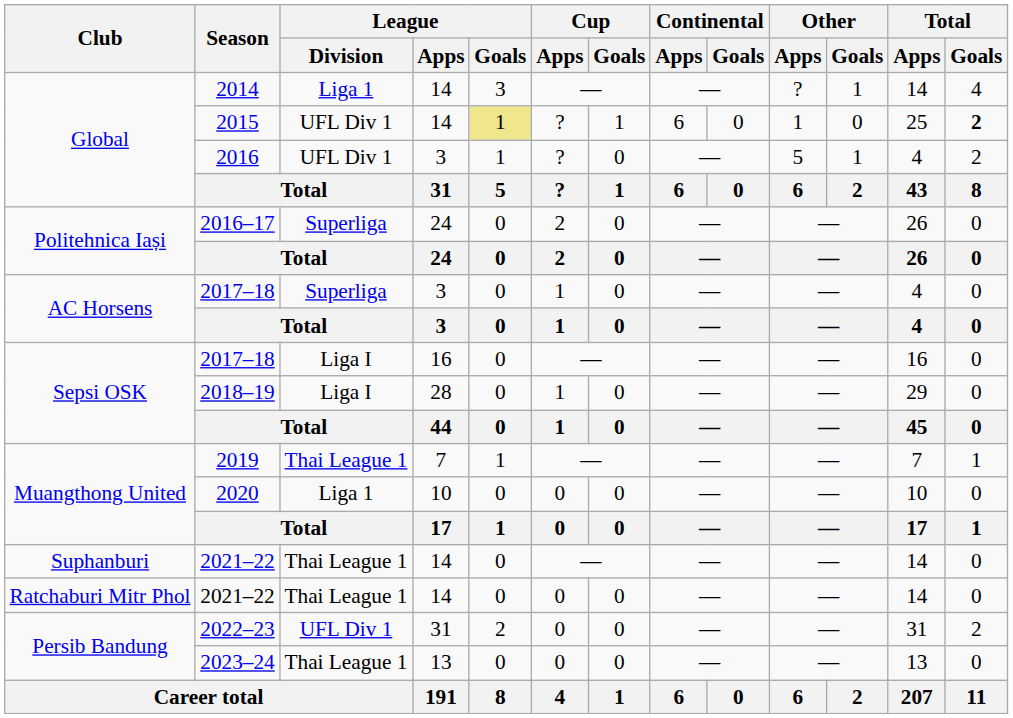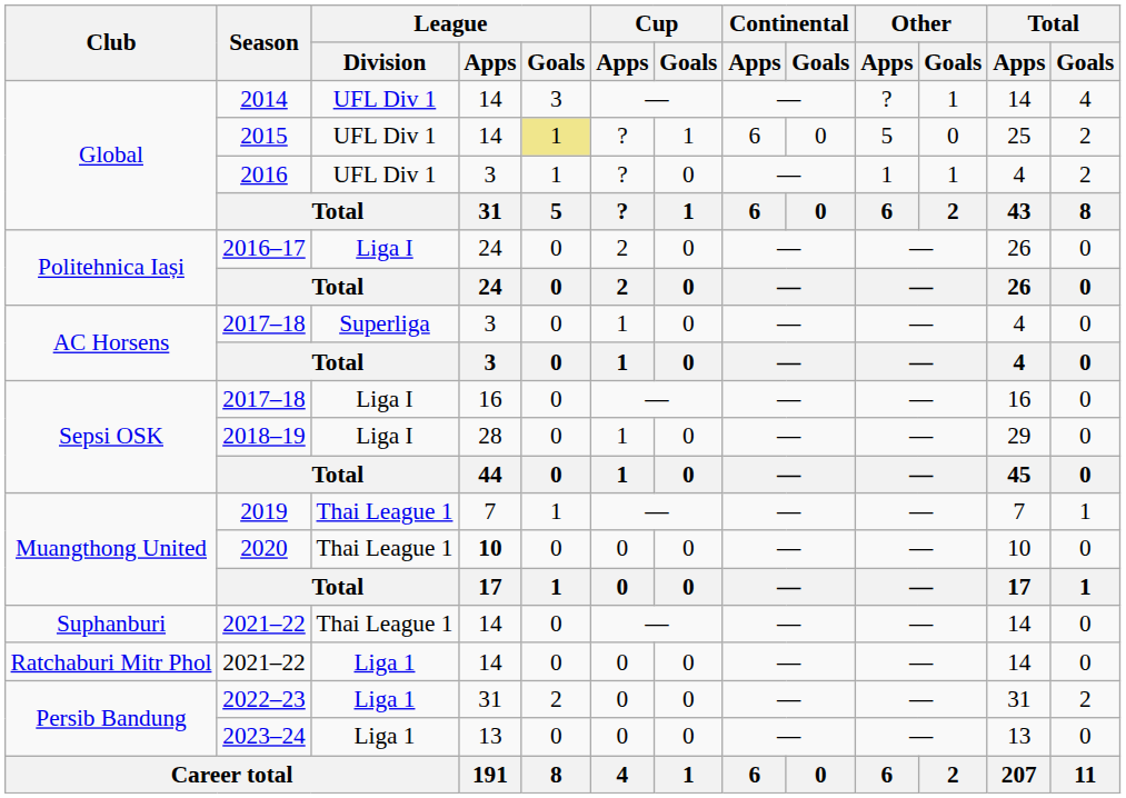 <table class="wikitable" style="text-align: center;">
 <tr>
 <th rowspan=2>Club</th>
 <th rowspan=2>Season</th>
 <th colspan=3>League</th>
 <th colspan=2>Cup</th>
 <th colspan=2>Continental</th>
 <th colspan=2>Other</th>
 <th colspan=2>Total</th>
 </tr>
 <tr>
 <th>Division</th>
 <th>Apps</th>
 <th>Goals</th>
 <th>Apps</th>
 <th>Goals</th>
 <th>Apps</th>
 <th>Goals</th>
 <th>Apps</th>
 <th>Goals</th>
 <th>Apps</th>
 <th>Goals</th>
 </tr>
 <tr>
 <td rowspan=4><a href='#'>Global</a></td>
 <td><a href='#'>2014</a></td>
-<td><a href='#'>Liga 1</a></td>
+<td><a href='#'>UFL Div 1</a></td>
 <td>14</td>
 <td>3</td>
 <td colspan="2">—</td>
 <td colspan="2">—</td>
 <td>?</td>
 <td>1</td>
 <td>14</td>
 <td>4</td>
 </tr>
 <tr>
 <td><a href='#'>2015</a></td>
 <td>UFL Div 1</td>
 <td>14</td>
 <td style="background: khaki;">1</td>
 <td>?</td>
 <td>1</td>
 <td>6</td>
 <td>0</td>
-<td>1</td>
+<td>5</td>
 <td>0</td>
 <td>25</td>
-<td><strong>2</strong></td>
+<td>2</td>
 </tr>
 <tr>
 <td><a href='#'>2016</a></td>
 <td>UFL Div 1</td>
 <td>3</td>
 <td>1</td>
 <td>?</td>
 <td>0</td>
 <td colspan="2">—</td>
-<td>5</td>
+<td>1</td>
 <td>1</td>
 <td>4</td>
 <td>2</td>
 </tr>
 <tr>
 <th colspan=2>Total</th>
 <th>31</th>
 <th>5</th>
 <th>?</th>
 <th>1</th>
 <th>6</th>
 <th>0</th>
 <th>6</th>
 <th>2</th>
 <th>43</th>
 <th>8</th>
 </tr>
 <tr>
 <td rowspan="2"><a href='#'>Politehnica Iași</a></td>
 <td><a href='#'>2016–17</a></td>
-<td><a href='#'>Superliga</a></td>
+<td><a href='#'>Liga I</a></td>
 <td>24</td>
 <td>0</td>
 <td>2</td>
 <td>0</td>
 <td colspan="2">—</td>
 <td colspan=2>—</td>
 <td>26</td>
 <td>0</td>
 </tr>
 <tr>
 <th colspan="2">Total</th>
 <th>24</th>
 <th>0</th>
 <th>2</th>
 <th>0</th>
 <th colspan="2">—</th>
 <th colspan="2">—</th>
 <th>26</th>
 <th>0</th>
 </tr>
 <tr>
 <td rowspan="2"><a href='#'>AC Horsens</a></td>
 <td><a href='#'>2017–18</a></td>
 <td><a href='#'>Superliga</a></td>
 <td>3</td>
 <td>0</td>
 <td>1</td>
 <td>0</td>
 <td colspan="2">—</td>
 <td colspan="2">—</td>
 <td>4</td>
 <td>0</td>
 </tr>
 <tr>
 <th colspan="2">Total</th>
 <th>3</th>
 <th>0</th>
 <th>1</th>
 <th>0</th>
 <th colspan="2">—</th>
 <th colspan="2">—</th>
 <th>4</th>
 <th>0</th>
 </tr>
 <tr>
 <td rowspan="3"><a href='#'>Sepsi OSK</a></td>
 <td><a href='#'>2017–18</a></td>
 <td>Liga I</td>
 <td>16</td>
 <td>0</td>
 <td colspan="2">—</td>
 <td colspan="2">—</td>
 <td colspan="2">—</td>
 <td>16</td>
 <td>0</td>
 </tr>
 <tr>
 <td><a href='#'>2018–19</a></td>
 <td>Liga I</td>
 <td>28</td>
 <td>0</td>
 <td>1</td>
 <td>0</td>
 <td colspan="2">—</td>
 <td colspan="2">—</td>
 <td>29</td>
 <td>0</td>
 </tr>
 <tr>
 <th colspan="2">Total</th>
 <th>44</th>
 <th>0</th>
 <th>1</th>
 <th>0</th>
 <th colspan="2">—</th>
 <th colspan="2">—</th>
 <th>45</th>
 <th>0</th>
 </tr>
 <tr>
 <td rowspan="3"><a href='#'>Muangthong United</a></td>
 <td><a href='#'>2019</a></td>
 <td><a href='#'>Thai League 1</a></td>
 <td>7</td>
 <td>1</td>
 <td colspan="2">—</td>
 <td colspan="2">—</td>
 <td colspan="2">—</td>
 <td>7</td>
 <td>1</td>
 </tr>
 <tr>
 <td><a href='#'>2020</a></td>
-<td rowspan="1" valign="center">Liga 1</td>
-<td>10</td>
+<td>Thai League 1</td>
+<td><strong>10</strong></td>
 <td>0</td>
 <td>0</td>
 <td>0</td>
 <td colspan="2">—</td>
 <td colspan="2">—</td>
 <td>10</td>
 <td>0</td>
 </tr>
 <tr>
 <th colspan="2">Total</th>
 <th>17</th>
 <th>1</th>
 <th>0</th>
 <th>0</th>
 <th colspan="2">—</th>
 <th colspan="2">—</th>
 <th>17</th>
 <th>1</th>
 </tr>
 <tr>
 <td rowspan="1"><a href='#'>Suphanburi</a></td>
 <td><a href='#'>2021–22</a></td>
 <td>Thai League 1</td>
 <td>14</td>
 <td>0</td>
 <td colspan="2">—</td>
 <td colspan="2">—</td>
 <td colspan="2">—</td>
 <td>14</td>
 <td>0</td>
 </tr>
 <tr>
 <td rowspan="1"><a href='#'>Ratchaburi Mitr Phol</a></td>
 <td>2021–22</td>
-<td>Thai League 1</td>
+<td><a href='#'>Liga 1</a></td>
 <td>14</td>
 <td>0</td>
 <td>0</td>
 <td>0</td>
 <td colspan="2">—</td>
 <td colspan="2">—</td>
 <td>14</td>
 <td>0</td>
 </tr>
 <tr>
 <td rowspan="2"><a href='#'>Persib Bandung</a></td>
 <td><a href='#'>2022–23</a></td>
-<td><a href='#'>UFL Div 1</a></td>
+<td><a href='#'>Liga 1</a></td>
 <td>31</td>
 <td>2</td>
 <td>0</td>
 <td>0</td>
 <td colspan="2">—</td>
 <td colspan="2">—</td>
 <td>31</td>
 <td>2</td>
 </tr>
 <tr>
 <td><a href='#'>2023–24</a></td>
-<td>Thai League 1</td>
+<td rowspan="1" valign="center">Liga 1</td>
 <td>13</td>
 <td>0</td>
 <td>0</td>
 <td>0</td>
 <td colspan="2">—</td>
 <td colspan="2">—</td>
 <td>13</td>
 <td>0</td>
 </tr>
 <tr>
 <th colspan="3">Career total</th>
 <th>191</th>
 <th>8</th>
 <th>4</th>
 <th>1</th>
 <th>6</th>
 <th>0</th>
 <th>6</th>
 <th>2</th>
 <th>207</th>
 <th>11</th>
 </tr>
 </table>
